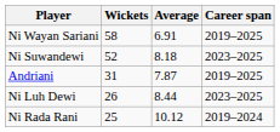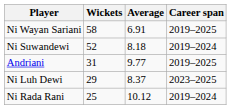 <table class="wikitable">
 <tr>
 <th>Player</th>
 <th>Wickets</th>
 <th>Average</th>
 <th>Career span</th>
 </tr>
 <tr>
 <td>Ni Wayan Sariani</td>
 <td>58</td>
 <td>6.91</td>
 <td>2019–2025</td>
 </tr>
 <tr>
 <td>Ni Suwandewi</td>
 <td>52</td>
 <td>8.18</td>
-<td>2023–2025</td>
+<td>2019–2024</td>
 </tr>
 <tr>
 <td><a href='#'>Andriani</a></td>
 <td>31</td>
-<td>7.87</td>
+<td>9.77</td>
 <td>2019–2025</td>
 </tr>
 <tr>
 <td>Ni Luh Dewi</td>
-<td>26</td>
-<td>8.44</td>
+<td>29</td>
+<td>8.37</td>
 <td>2023–2025</td>
 </tr>
 <tr>
 <td>Ni Rada Rani</td>
 <td>25</td>
 <td>10.12</td>
 <td>2019–2024</td>
 </tr>
 </table>
